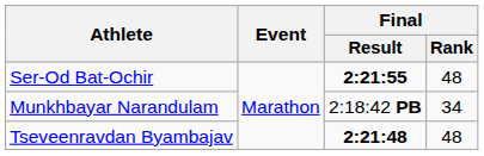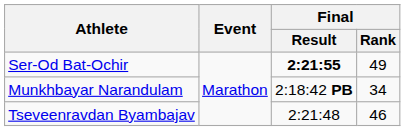 <table class="wikitable" style="font-size:90%">
 <tr>
 <th rowspan="2">Athlete</th>
 <th rowspan="2">Event</th>
 <th colspan="2">Final</th>
 </tr>
 <tr style="font-size:95%">
 <th>Result</th>
 <th>Rank</th>
 </tr>
 <tr style=text-align:center>
 <td style=text-align:left><a href='#'>Ser-Od Bat-Ochir</a></td>
 <td style=text-align:left rowspan=3><a href='#'>Marathon</a></td>
 <td><strong>2:21:55</strong></td>
-<td>48</td>
+<td>49</td>
 </tr>
 <tr style=text-align:center>
 <td style=text-align:left><a href='#'>Munkhbayar Narandulam</a></td>
 <td>2:18:42 <strong>PB</strong></td>
 <td>34</td>
 </tr>
 <tr style=text-align:center>
 <td style=text-align:left><a href='#'>Tseveenravdan Byambajav</a></td>
-<td><strong>2:21:48</strong></td>
-<td>48</td>
+<td>2:21:48</td>
+<td>46</td>
 </tr>
 </table>
